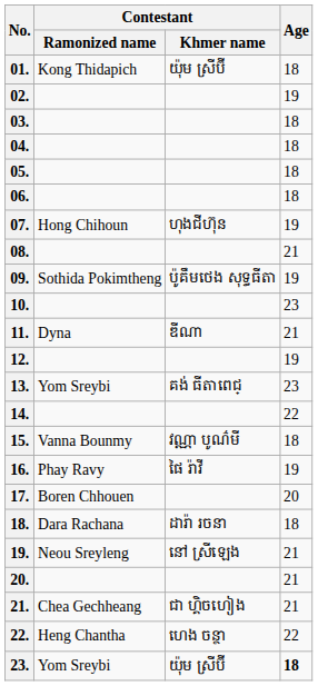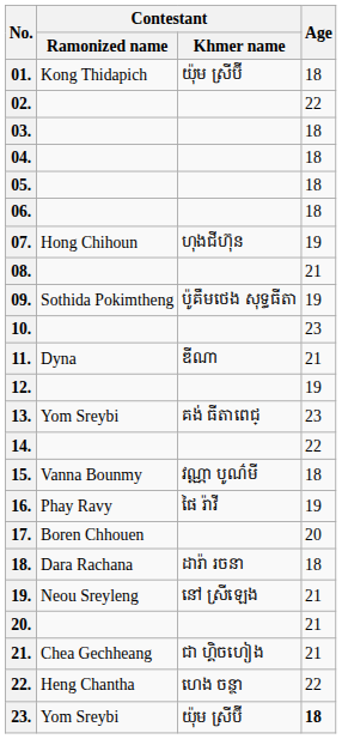 <table class="wikitable col3center col4center" style="font-size: 95%">
 <tr>
 <th rowspan=2>No.</th>
 <th colspan=2>Contestant</th>
 <th rowspan=2>Age</th>
 </tr>
 <tr>
 <th>Ramonized name</th>
 <th>Khmer name</th>
 </tr>
 <tr>
 <th>01.</th>
 <td>Kong Thidapich</td>
 <td>យ៉ុម ស្រីប៊ី</td>
 <td>18</td>
 </tr>
 <tr>
 <th>02.</th>
 <td></td>
 <td></td>
-<td>19</td>
+<td>22</td>
 </tr>
 <tr>
 <th>03.</th>
 <td></td>
 <td></td>
 <td>18</td>
 </tr>
 <tr>
 <th>04.</th>
 <td></td>
 <td></td>
 <td>18</td>
 </tr>
 <tr>
 <th>05.</th>
 <td></td>
 <td></td>
 <td>18</td>
 </tr>
 <tr>
 <th>06.</th>
 <td></td>
 <td></td>
 <td>18</td>
 </tr>
 <tr>
 <th>07.</th>
 <td>Hong Chihoun</td>
 <td>ហុងជីហ៊ុន</td>
 <td>19</td>
 </tr>
 <tr>
 <th>08.</th>
 <td></td>
 <td></td>
 <td>21</td>
 </tr>
 <tr>
 <th>09.</th>
 <td>Sothida Pokimtheng</td>
 <td>ប៉ូគឹមថេង សុទ្ធធីតា</td>
 <td>19</td>
 </tr>
 <tr>
 <th>10.</th>
 <td></td>
 <td></td>
 <td>23</td>
 </tr>
 <tr>
 <th>11.</th>
 <td>Dyna</td>
 <td>ឌីណា</td>
 <td>21</td>
 </tr>
 <tr>
 <th>12.</th>
 <td></td>
 <td></td>
 <td>19</td>
 </tr>
 <tr>
 <th>13.</th>
 <td>Yom Sreybi</td>
 <td>គង់ ធីតាពេជ្</td>
 <td>23</td>
 </tr>
 <tr>
 <th>14.</th>
 <td></td>
 <td></td>
 <td>22</td>
 </tr>
 <tr>
 <th>15.</th>
 <td>Vanna Bounmy</td>
 <td>វណ្ណា បូណ៌មី</td>
 <td>18</td>
 </tr>
 <tr>
 <th>16.</th>
 <td>Phay Ravy</td>
 <td>ផៃ រ៉ាវី</td>
 <td>19</td>
 </tr>
 <tr>
 <th>17.</th>
 <td>Boren Chhouen</td>
 <td></td>
 <td>20</td>
 </tr>
 <tr>
 <th>18.</th>
 <td>Dara Rachana</td>
 <td>ដារ៉ា រចនា</td>
 <td>18</td>
 </tr>
 <tr>
 <th>19.</th>
 <td>Neou Sreyleng</td>
 <td>នៅ ស្រីឡេង</td>
 <td>21</td>
 </tr>
 <tr>
 <th>20.</th>
 <td></td>
 <td></td>
 <td>21</td>
 </tr>
 <tr>
 <th>21.</th>
 <td>Chea Gechheang</td>
 <td>ជា ហ្គិចហៀង</td>
 <td>21</td>
 </tr>
 <tr>
 <th>22.</th>
 <td>Heng Chantha</td>
 <td>ហេង ចន្ថា</td>
 <td>22</td>
 </tr>
 <tr>
 <th>23.</th>
 <td>Yom Sreybi</td>
 <td>យ៉ុម ស្រីប៊ី</td>
 <td><strong>18</strong></td>
 </tr>
 </table>
